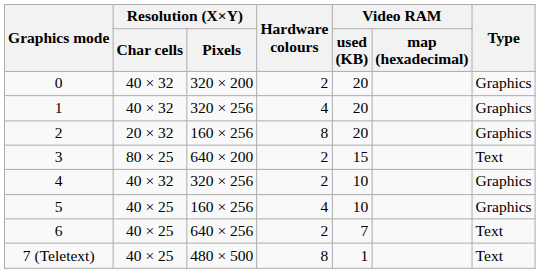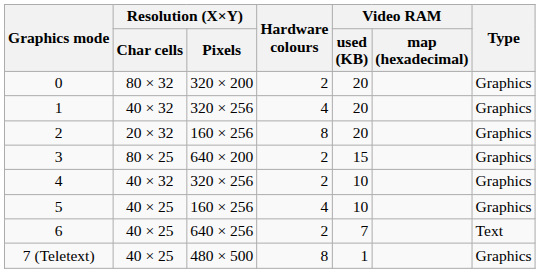 <table class="wikitable">
 <tr>
 <th rowspan="2">Graphics mode</th>
 <th colspan="2">Resolution (X×Y)</th>
 <th rowspan="2">Hardware<br>colours</th>
 <th colspan="2">Video RAM</th>
 <th rowspan="2">Type</th>
 </tr>
 <tr>
 <th style="text-align:center;">Char cells</th>
 <th style="text-align:center;">Pixels</th>
 <th style="text-align:center;">used<br>(KB)</th>
 <th style="text-align:center;">map<br>(hexadecimal)</th>
 </tr>
 <tr>
 <td style="text-align:center;">0</td>
-<td style="text-align:center;">40 × 32</td>
+<td style="text-align:center;">80 × 32</td>
 <td style="text-align:center;">320 × 200</td>
 <td style="text-align:right;">2</td>
 <td style="text-align:right;">20</td>
 <td style="text-align:center;"></td>
 <td>Graphics</td>
 </tr>
 <tr>
 <td style="text-align:center;">1</td>
 <td style="text-align:center;">40 × 32</td>
 <td style="text-align:center;">320 × 256</td>
 <td style="text-align:right;">4</td>
 <td style="text-align:right;">20</td>
 <td style="text-align:center;"></td>
 <td>Graphics</td>
 </tr>
 <tr>
 <td style="text-align:center;">2</td>
 <td style="text-align:center;">20 × 32</td>
 <td style="text-align:center;">160 × 256</td>
 <td style="text-align:right;">8</td>
 <td style="text-align:right;">20</td>
 <td style="text-align:center;"></td>
 <td>Graphics</td>
 </tr>
 <tr>
 <td style="text-align:center;">3</td>
 <td style="text-align:center;">80 × 25</td>
 <td style="text-align:center;">640 × 200</td>
 <td style="text-align:right;">2</td>
 <td style="text-align:right;">15</td>
 <td style="text-align:center;"></td>
-<td>Text</td>
+<td>Graphics</td>
 </tr>
 <tr>
 <td style="text-align:center;">4</td>
 <td style="text-align:center;">40 × 32</td>
 <td style="text-align:center;">320 × 256</td>
 <td style="text-align:right;">2</td>
 <td style="text-align:right;">10</td>
 <td style="text-align:center;"></td>
 <td>Graphics</td>
 </tr>
 <tr>
 <td style="text-align:center;">5</td>
 <td style="text-align:center;">40 × 25</td>
 <td style="text-align:center;">160 × 256</td>
 <td style="text-align:right;">4</td>
 <td style="text-align:right;">10</td>
 <td style="text-align:center;"></td>
 <td>Graphics</td>
 </tr>
 <tr>
 <td style="text-align:center;">6</td>
 <td style="text-align:center;">40 × 25</td>
 <td style="text-align:center;">640 × 256</td>
 <td style="text-align:right;">2</td>
 <td style="text-align:right;">7</td>
 <td style="text-align:center;"></td>
 <td>Text</td>
 </tr>
 <tr>
 <td style="text-align:center;">7 (Teletext)</td>
 <td style="text-align:center;">40 × 25</td>
 <td style="text-align:center;">480 × 500</td>
 <td style="text-align:right;">8</td>
 <td style="text-align:right;">1</td>
 <td style="text-align:center;"></td>
-<td>Text</td>
+<td>Graphics</td>
 </tr>
 </table>
